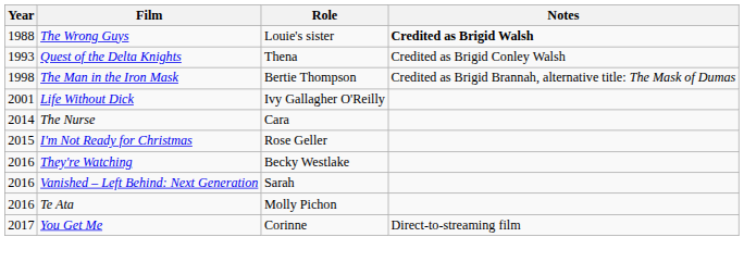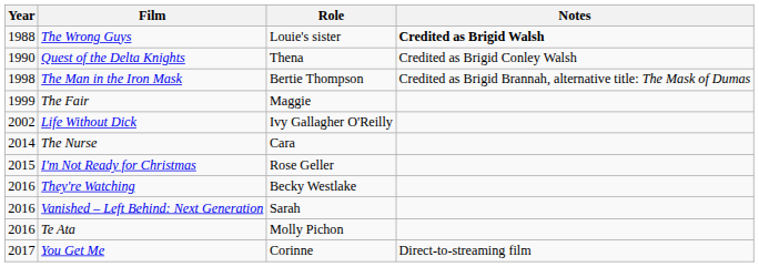 <table class="wikitable sortable">
 <tr>
 <th scope="col">Year</th>
 <th scope="col">Film</th>
 <th scope="col">Role</th>
 <th class="unsortable">Notes</th>
 </tr>
 <tr>
 <td>1988</td>
 <td><em><a href='#'>The Wrong Guys</a></em></td>
 <td>Louie's sister</td>
 <td><strong>Credited as Brigid Walsh</strong></td>
 </tr>
 <tr>
-<td>1993</td>
+<td>1990</td>
 <td><em><a href='#'>Quest of the Delta Knights</a></em></td>
 <td>Thena</td>
 <td>Credited as Brigid Conley Walsh</td>
 </tr>
 <tr>
 <td>1998</td>
 <td><em><a href='#'>The Man in the Iron Mask</a></em></td>
 <td>Bertie Thompson</td>
 <td>Credited as Brigid Brannah, alternative title: <em>The Mask of Dumas</em></td>
 </tr>
 <tr>
-<td>2001</td>
+<td>1999</td>
+<td><em>The Fair</em></td>
+<td>Maggie</td>
+<td></td>
+</tr>
+<tr>
+<td>2002</td>
 <td><em><a href='#'>Life Without Dick</a></em></td>
 <td>Ivy Gallagher O'Reilly</td>
 <td></td>
 </tr>
 <tr>
 <td>2014</td>
 <td><em>The Nurse</em></td>
 <td>Cara</td>
 <td></td>
 </tr>
 <tr>
 <td>2015</td>
 <td><em><a href='#'>I'm Not Ready for Christmas</a></em></td>
 <td>Rose Geller</td>
 <td></td>
 </tr>
 <tr>
 <td>2016</td>
 <td><em><a href='#'>They're Watching</a></em></td>
 <td>Becky Westlake</td>
 <td></td>
 </tr>
 <tr>
 <td>2016</td>
 <td><em><a href='#'>Vanished – Left Behind: Next Generation</a></em></td>
 <td>Sarah</td>
 <td></td>
 </tr>
 <tr>
 <td>2016</td>
 <td><em>Te Ata</em></td>
 <td>Molly Pichon</td>
 <td></td>
 </tr>
 <tr>
 <td>2017</td>
 <td><em><a href='#'>You Get Me</a></em></td>
 <td>Corinne</td>
 <td>Direct-to-streaming film</td>
 </tr>
 </table>
